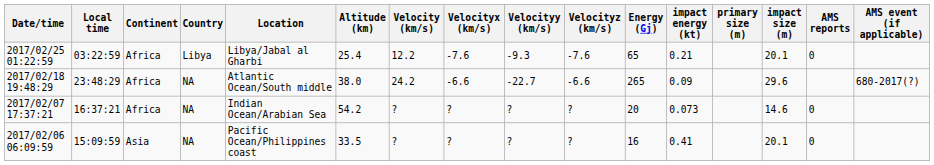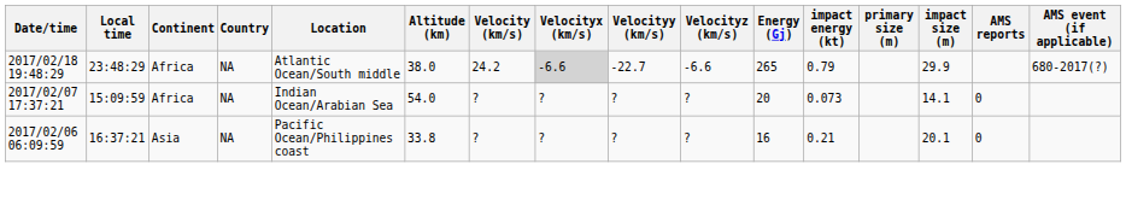 <table class="wikitable sortable">
 <tr>
 <th>Date/time</th>
 <th>Local time</th>
 <th>Continent</th>
 <th>Country</th>
 <th>Location</th>
 <th>Altitude (km)</th>
 <th>Velocity (km/s)</th>
 <th>Velocityx (km/s)</th>
 <th>Velocityy (km/s)</th>
 <th>Velocityz (km/s)</th>
 <th>Energy (<a href='#'>Gj</a>)</th>
 <th>impact energy (kt)</th>
 <th>primary size (m)</th>
 <th>impact size (m)</th>
 <th>AMS reports</th>
 <th>AMS event (if applicable)</th>
 </tr>
 <tr>
-<td>2017/02/25 01:22:59</td>
-<td>03:22:59</td>
-<td>Africa</td>
-<td>Libya</td>
-<td>Libya/Jabal al Gharbi</td>
-<td>25.4</td>
-<td>12.2</td>
-<td>-7.6</td>
-<td>-9.3</td>
-<td>-7.6</td>
-<td>65</td>
-<td>0.21</td>
-<td></td>
-<td>20.1</td>
-<td>0</td>
-<td></td>
-</tr>
-<tr>
 <td>2017/02/18 19:48:29</td>
 <td>23:48:29</td>
 <td>Africa</td>
 <td>NA</td>
 <td>Atlantic Ocean/South middle</td>
 <td>38.0</td>
 <td>24.2</td>
-<td>-6.6</td>
+<td style="background: lightgrey;">-6.6</td>
 <td>-22.7</td>
 <td>-6.6</td>
 <td>265</td>
-<td>0.09</td>
+<td>0.79</td>
 <td></td>
-<td>29.6</td>
+<td>29.9</td>
 <td></td>
 <td>680-2017(?)</td>
 </tr>
 <tr>
 <td>2017/02/07 17:37:21</td>
-<td>16:37:21</td>
+<td>15:09:59</td>
 <td>Africa</td>
 <td>NA</td>
 <td>Indian Ocean/Arabian Sea</td>
-<td>54.2</td>
+<td>54.0</td>
 <td>?</td>
 <td>?</td>
 <td>?</td>
 <td>?</td>
 <td>20</td>
 <td>0.073</td>
 <td></td>
-<td>14.6</td>
+<td>14.1</td>
 <td>0</td>
 <td></td>
 </tr>
 <tr>
 <td>2017/02/06 06:09:59</td>
-<td>15:09:59</td>
+<td>16:37:21</td>
 <td>Asia</td>
 <td>NA</td>
 <td>Pacific Ocean/Philippines coast</td>
-<td>33.5</td>
+<td>33.8</td>
 <td>?</td>
 <td>?</td>
 <td>?</td>
 <td>?</td>
 <td>16</td>
-<td>0.41</td>
+<td>0.21</td>
 <td></td>
 <td>20.1</td>
 <td>0</td>
 <td></td>
 </tr>
 </table>
